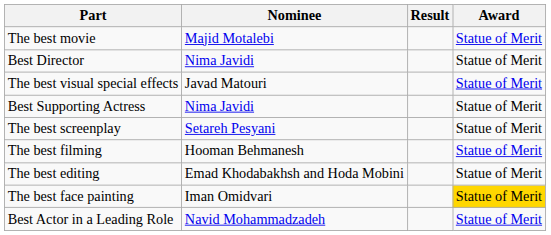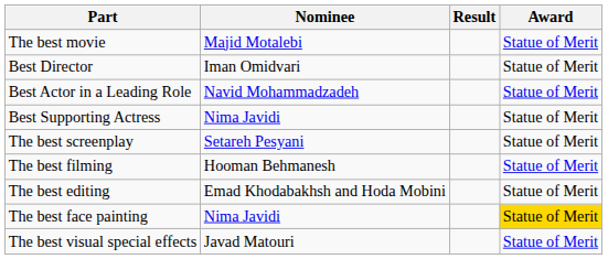 <table class="wikitable">
 <tr>
 <th>Part</th>
 <th>Nominee</th>
 <th>Result</th>
 <th>Award</th>
 </tr>
 <tr>
 <td>The best movie</td>
 <td><a href='#'>Majid Motalebi</a></td>
 <td></td>
 <td><a href='#'>Statue of Merit</a></td>
 </tr>
 <tr>
 <td>Best Director</td>
-<td><a href='#'>Nima Javidi</a></td>
+<td>Iman Omidvari</td>
 <td></td>
 <td>Statue of Merit</td>
 </tr>
 <tr>
-<td>The best visual special effects</td>
-<td>Javad Matouri</td>
+<td>Best Actor in a Leading Role</td>
+<td><a href='#'>Navid Mohammadzadeh</a></td>
 <td></td>
 <td><a href='#'>Statue of Merit</a></td>
 </tr>
 <tr>
 <td>Best Supporting Actress</td>
 <td><a href='#'>Nima Javidi</a></td>
 <td></td>
 <td>Statue of Merit</td>
 </tr>
 <tr>
 <td>The best screenplay</td>
 <td><a href='#'>Setareh Pesyani</a></td>
 <td></td>
 <td>Statue of Merit</td>
 </tr>
 <tr>
 <td>The best filming</td>
 <td>Hooman Behmanesh</td>
 <td></td>
 <td><a href='#'>Statue of Merit</a></td>
 </tr>
 <tr>
 <td>The best editing</td>
 <td>Emad Khodabakhsh and Hoda Mobini</td>
 <td></td>
 <td>Statue of Merit</td>
 </tr>
 <tr>
 <td>The best face painting</td>
-<td>Iman Omidvari</td>
+<td><a href='#'>Nima Javidi</a></td>
 <td></td>
 <td style="background: gold;">Statue of Merit</td>
 </tr>
 <tr>
-<td>Best Actor in a Leading Role</td>
-<td><a href='#'>Navid Mohammadzadeh</a></td>
+<td>The best visual special effects</td>
+<td>Javad Matouri</td>
 <td></td>
 <td><a href='#'>Statue of Merit</a></td>
 </tr>
 </table>
